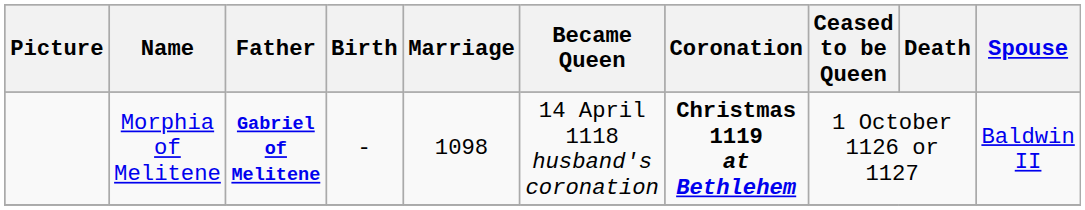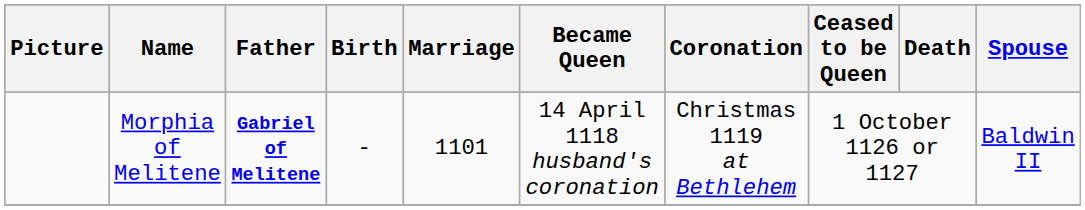 <table width=95% class="wikitable">
 <tr>
 <th width = "8%">Picture</th>
 <th width = "10%">Name</th>
 <th width = "9%">Father</th>
 <th width = "10%">Birth</th>
 <th width = "9%">Marriage</th>
 <th width = "9%">Became Queen</th>
 <th width = "8%">Coronation</th>
 <th width = "9%">Ceased to be Queen</th>
 <th width = "9%">Death</th>
 <th width = "6%"><a href='#'>Spouse</a></th>
 </tr>
 <tr>
 <td align="center"></td>
 <td align="center"><a href='#'>Morphia of Melitene</a></td>
 <td align="center"><strong><small><a href='#'>Gabriel of Melitene</a></small></strong></td>
 <td align="center">-</td>
-<td align="center">1098</td>
+<td align="center">1101</td>
 <td align="center">14 April 1118 <br><em>husband's coronation</em></td>
-<td align="center"><strong>Christmas 1119<br><em>at <a href='#'>Bethlehem</a></em></strong></td>
+<td align="center">Christmas 1119<br><em>at <a href='#'>Bethlehem</a></em></td>
 <td align="center" colspan="2">1 October 1126 or 1127</td>
 <td align="center"><a href='#'>Baldwin II</a></td>
 </tr>
 <tr>
 </tr>
 </table>
